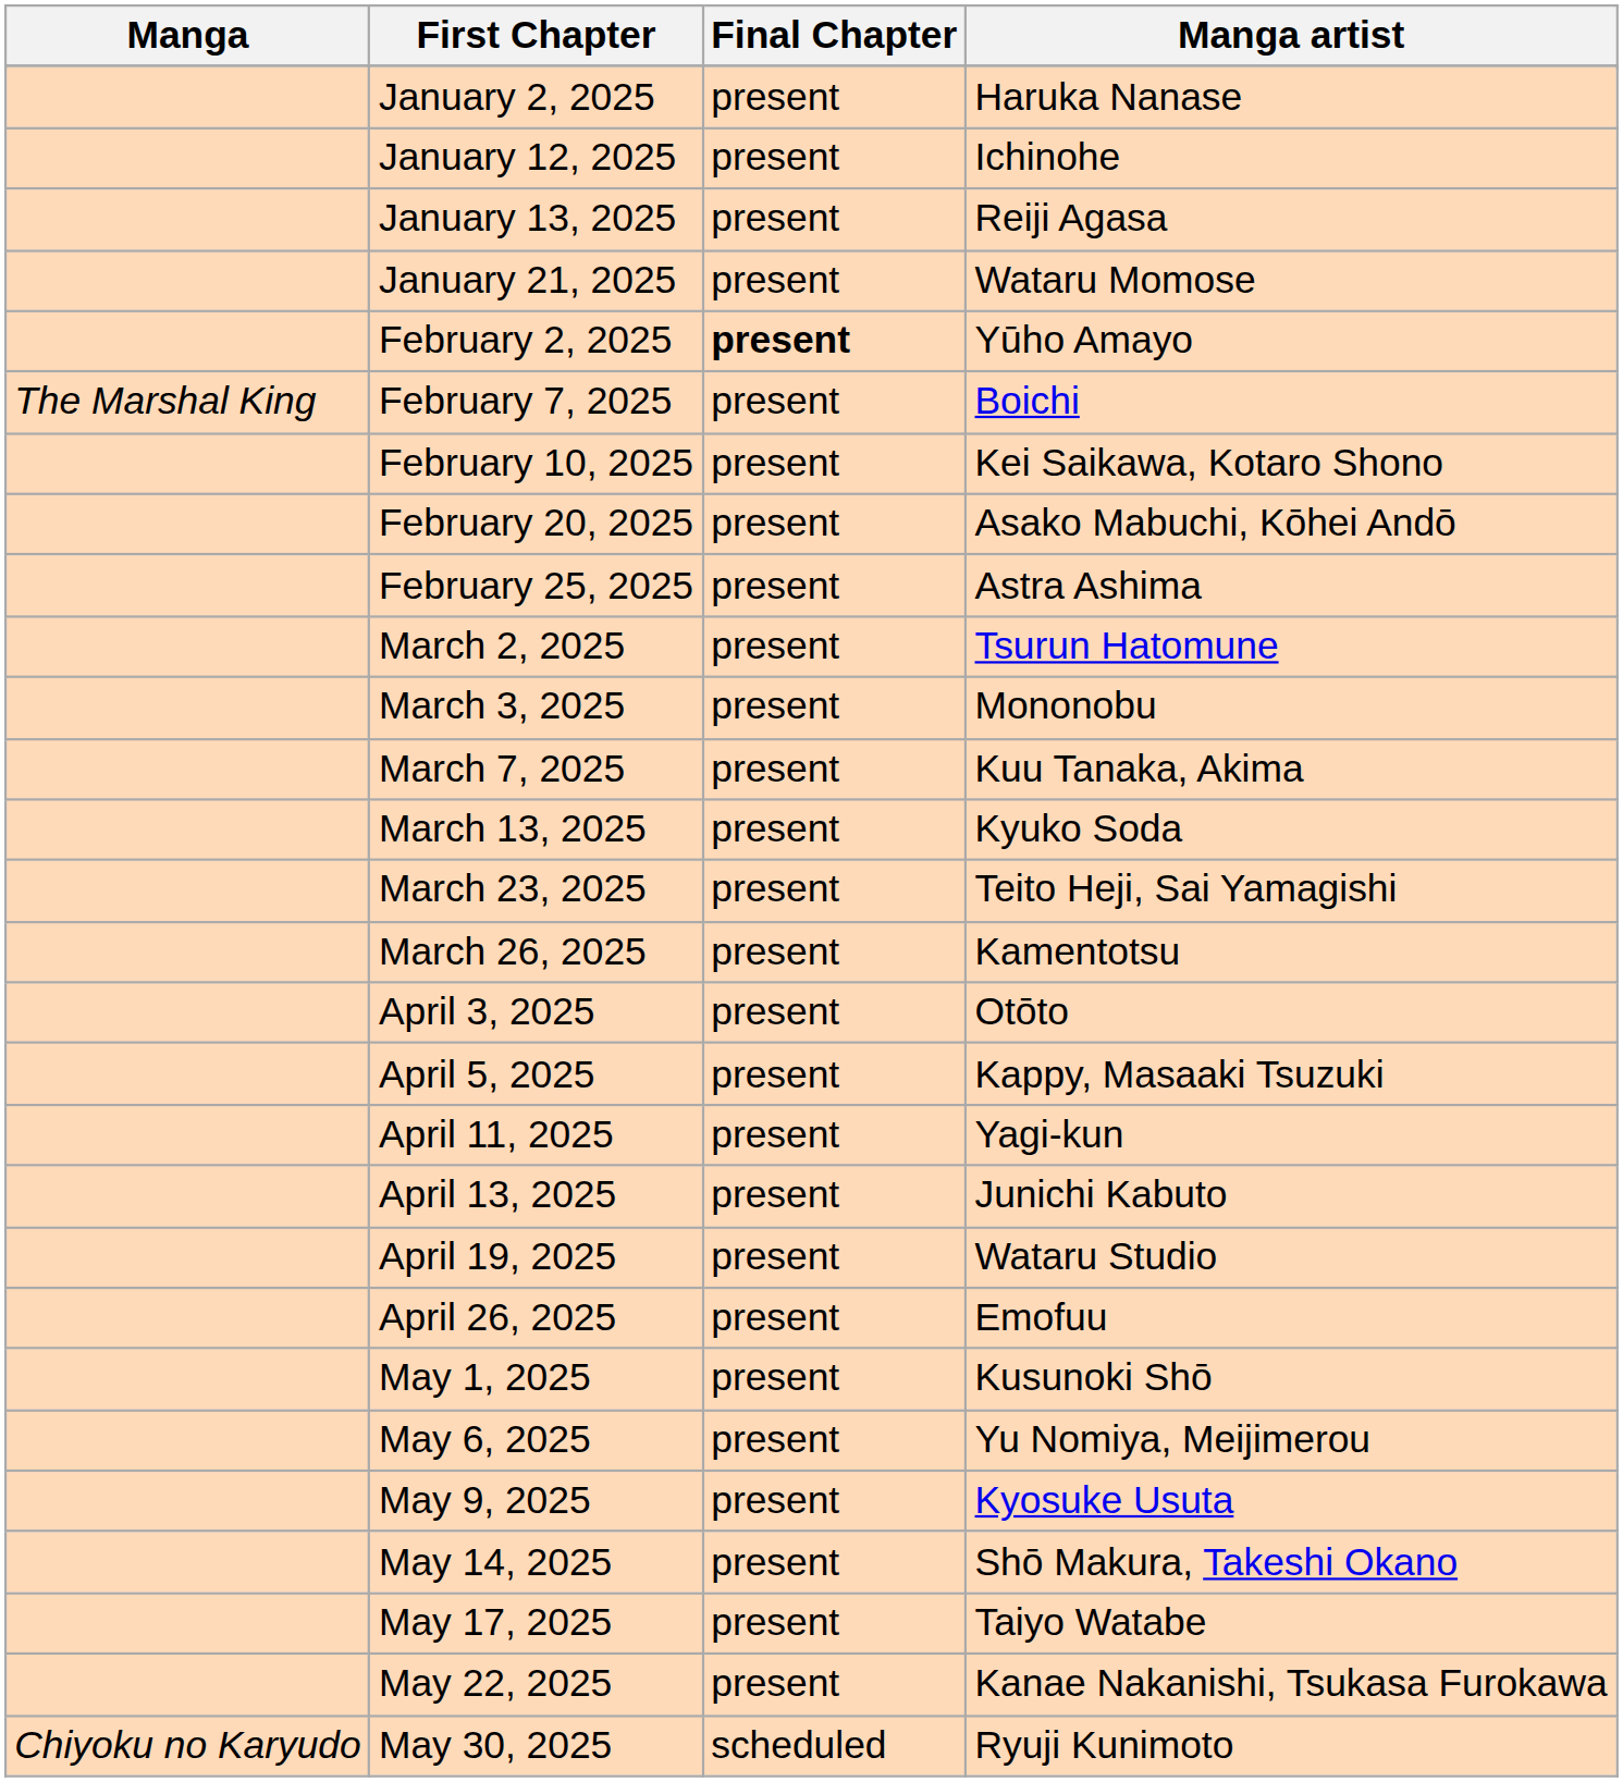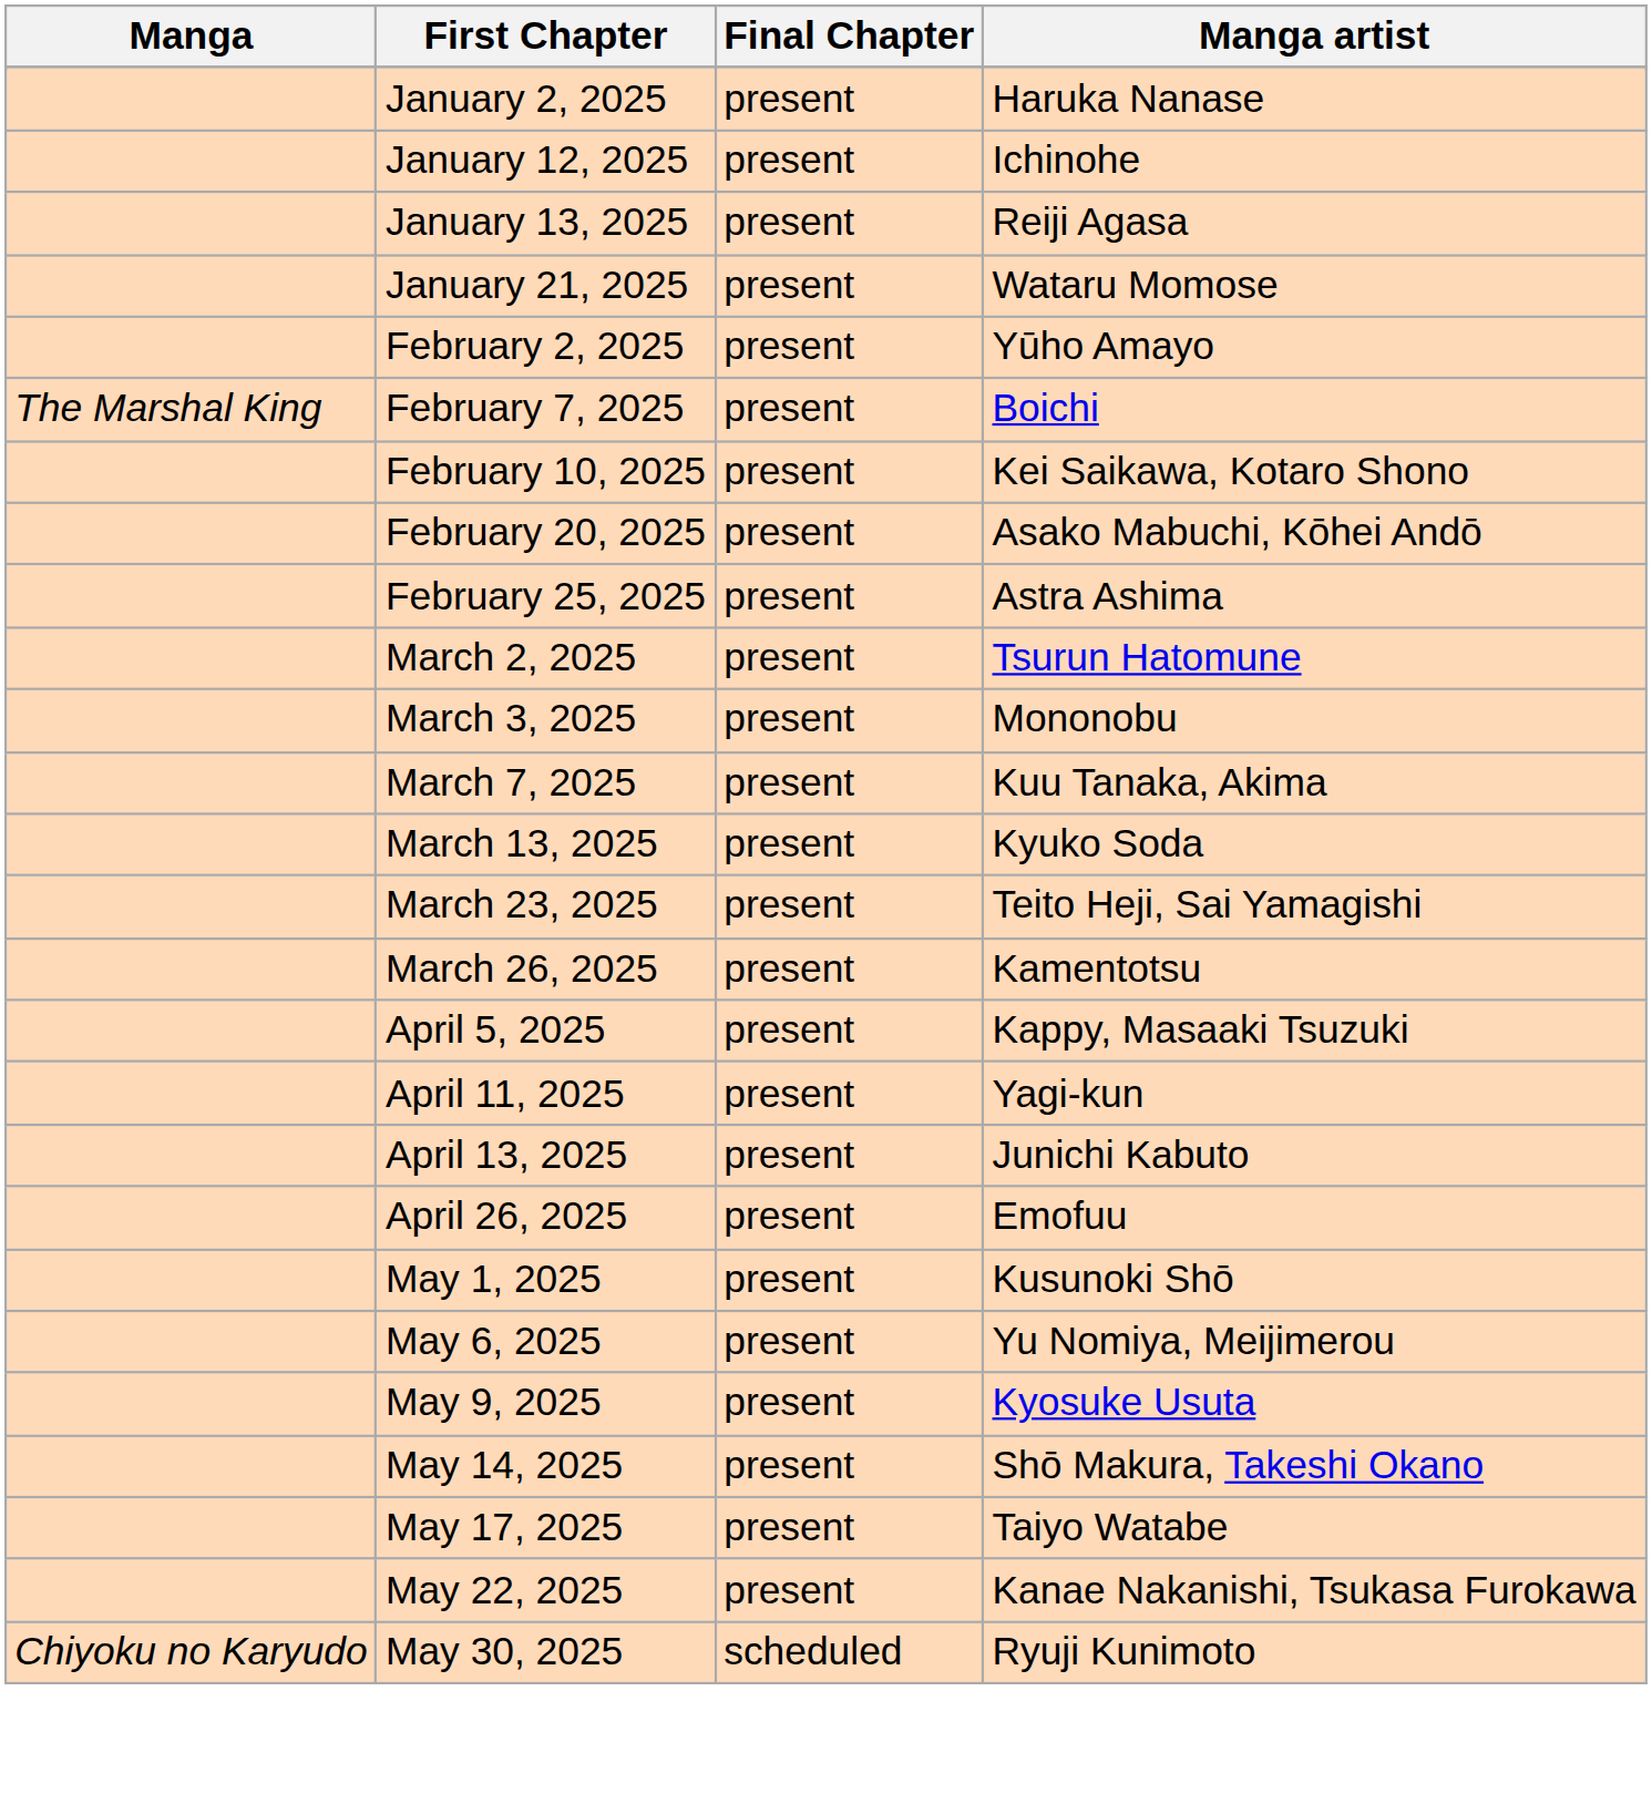 <table class="wikitable sortable">
 <tr>
 <th rowspan="2" scope="col">Manga</th>
 <th colspan="1" scope="col">First Chapter</th>
 <th colspan="1" scope="col">Final Chapter</th>
 <th rowspan="2" scope="col">Manga artist</th>
 </tr>
 <tr>
 </tr>
 <tr>
 </tr>
 <tr style="background-color:#FFDAB9">
 <td></td>
 <td>January 2, 2025</td>
 <td>present</td>
 <td>Haruka Nanase</td>
 </tr>
 <tr style="background-color:#FFDAB9">
 <td></td>
 <td>January 12, 2025</td>
 <td>present</td>
 <td>Ichinohe</td>
 </tr>
 <tr style="background-color:#FFDAB9">
 <td></td>
 <td>January 13, 2025</td>
 <td>present</td>
 <td>Reiji Agasa</td>
 </tr>
 <tr style="background-color:#FFDAB9">
 <td></td>
 <td>January 21, 2025</td>
 <td>present</td>
 <td>Wataru Momose</td>
 </tr>
 <tr style="background-color:#FFDAB9">
 <td></td>
 <td>February 2, 2025</td>
-<td><strong>present</strong></td>
+<td>present</td>
 <td>Yūho Amayo</td>
 </tr>
 <tr style="background-color:#FFDAB9">
 <td><em>The Marshal King</em></td>
 <td>February 7, 2025</td>
 <td>present</td>
 <td><a href='#'>Boichi</a></td>
 </tr>
 <tr style="background-color:#FFDAB9">
 <td></td>
 <td>February 10, 2025</td>
 <td>present</td>
 <td>Kei Saikawa, Kotaro Shono</td>
 </tr>
 <tr style="background-color:#FFDAB9">
 <td></td>
 <td>February 20, 2025</td>
 <td>present</td>
 <td>Asako Mabuchi, Kōhei Andō</td>
 </tr>
 <tr style="background-color:#FFDAB9">
 <td></td>
 <td>February 25, 2025</td>
 <td>present</td>
 <td>Astra Ashima</td>
 </tr>
 <tr style="background-color:#FFDAB9">
 <td></td>
 <td>March 2, 2025</td>
 <td>present</td>
 <td><a href='#'>Tsurun Hatomune</a></td>
 </tr>
 <tr style="background-color:#FFDAB9">
 <td></td>
 <td>March 3, 2025</td>
 <td>present</td>
 <td>Mononobu</td>
 </tr>
 <tr style="background-color:#FFDAB9">
 <td></td>
 <td>March 7, 2025</td>
 <td>present</td>
 <td>Kuu Tanaka, Akima</td>
 </tr>
 <tr style="background-color:#FFDAB9">
 <td></td>
 <td>March 13, 2025</td>
 <td>present</td>
 <td>Kyuko Soda</td>
 </tr>
 <tr style="background-color:#FFDAB9">
 <td></td>
 <td>March 23, 2025</td>
 <td>present</td>
 <td>Teito Heji, Sai Yamagishi</td>
 </tr>
 <tr style="background-color:#FFDAB9">
 <td></td>
 <td>March 26, 2025</td>
 <td>present</td>
 <td>Kamentotsu</td>
 </tr>
 <tr style="background-color:#FFDAB9">
 <td></td>
-<td>April 3, 2025</td>
-<td>present</td>
-<td>Otōto</td>
-</tr>
-<tr style="background-color:#FFDAB9">
-<td></td>
 <td>April 5, 2025</td>
 <td>present</td>
 <td>Kappy, Masaaki Tsuzuki</td>
 </tr>
 <tr style="background-color:#FFDAB9">
 <td></td>
 <td>April 11, 2025</td>
 <td>present</td>
 <td>Yagi-kun</td>
 </tr>
 <tr style="background-color:#FFDAB9">
 <td></td>
 <td>April 13, 2025</td>
 <td>present</td>
 <td>Junichi Kabuto</td>
-</tr>
-<tr style="background-color:#FFDAB9">
-<td></td>
-<td>April 19, 2025</td>
-<td>present</td>
-<td>Wataru Studio</td>
 </tr>
 <tr style="background-color:#FFDAB9">
 <td></td>
 <td>April 26, 2025</td>
 <td>present</td>
 <td>Emofuu</td>
 </tr>
 <tr style="background-color:#FFDAB9">
 <td></td>
 <td>May 1, 2025</td>
 <td>present</td>
 <td>Kusunoki Shō</td>
 </tr>
 <tr style="background-color:#FFDAB9">
 <td></td>
 <td>May 6, 2025</td>
 <td>present</td>
 <td>Yu Nomiya, Meijimerou</td>
 </tr>
 <tr style="background-color:#FFDAB9">
 <td></td>
 <td>May 9, 2025</td>
 <td>present</td>
 <td><a href='#'>Kyosuke Usuta</a></td>
 </tr>
 <tr style="background-color:#FFDAB9">
 <td></td>
 <td>May 14, 2025</td>
 <td>present</td>
 <td>Shō Makura, <a href='#'>Takeshi Okano</a></td>
 </tr>
 <tr style="background-color:#FFDAB9">
 <td></td>
 <td>May 17, 2025</td>
 <td>present</td>
 <td>Taiyo Watabe</td>
 </tr>
 <tr style="background-color:#FFDAB9">
 <td></td>
 <td>May 22, 2025</td>
 <td>present</td>
 <td>Kanae Nakanishi, Tsukasa Furokawa</td>
 </tr>
 <tr style="background-color:#FFDAB9">
 <td><em>Chiyoku no Karyudo</em></td>
 <td>May 30, 2025</td>
 <td>scheduled</td>
 <td>Ryuji Kunimoto</td>
 </tr>
 </table>
